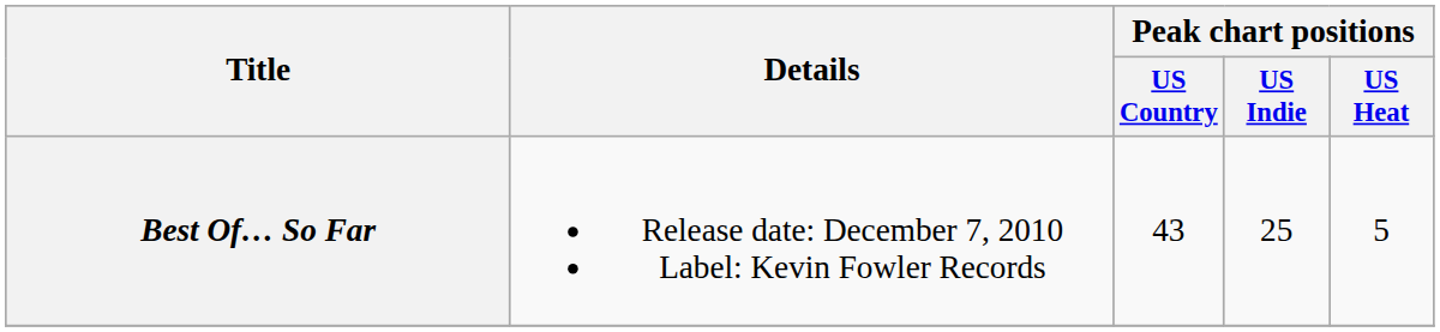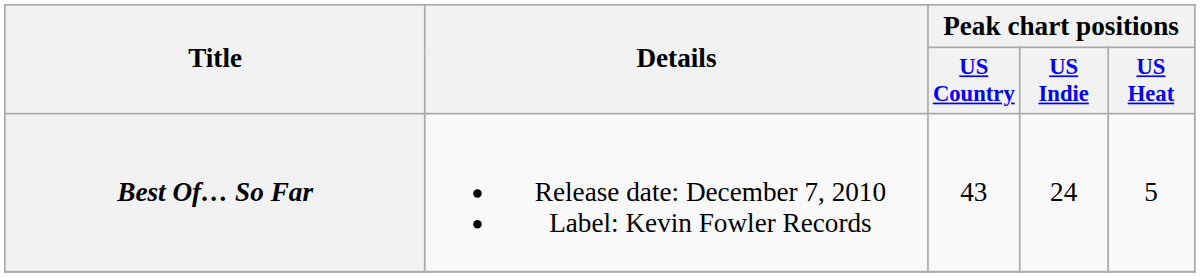 <table class="wikitable plainrowheaders" style="text-align:center;">
 <tr>
 <th rowspan="2" style="width:15em;">Title</th>
 <th rowspan="2" style="width:18em;">Details</th>
 <th colspan="3">Peak chart positions</th>
 </tr>
 <tr style="font-size:smaller;">
 <th style="width:45px;"><a href='#'>US Country</a><br></th>
 <th style="width:45px;"><a href='#'>US<br>Indie</a><br></th>
 <th style="width:45px;"><a href='#'>US<br>Heat</a><br></th>
 </tr>
 <tr>
 <th scope="row"><em>Best Of… So Far</em></th>
 <td><br><ul><li>Release date: December 7, 2010</li><li>Label: Kevin Fowler Records</li></ul></td>
 <td>43</td>
-<td>25</td>
+<td>24</td>
 <td>5</td>
 </tr>
 <tr>
 </tr>
 </table>
